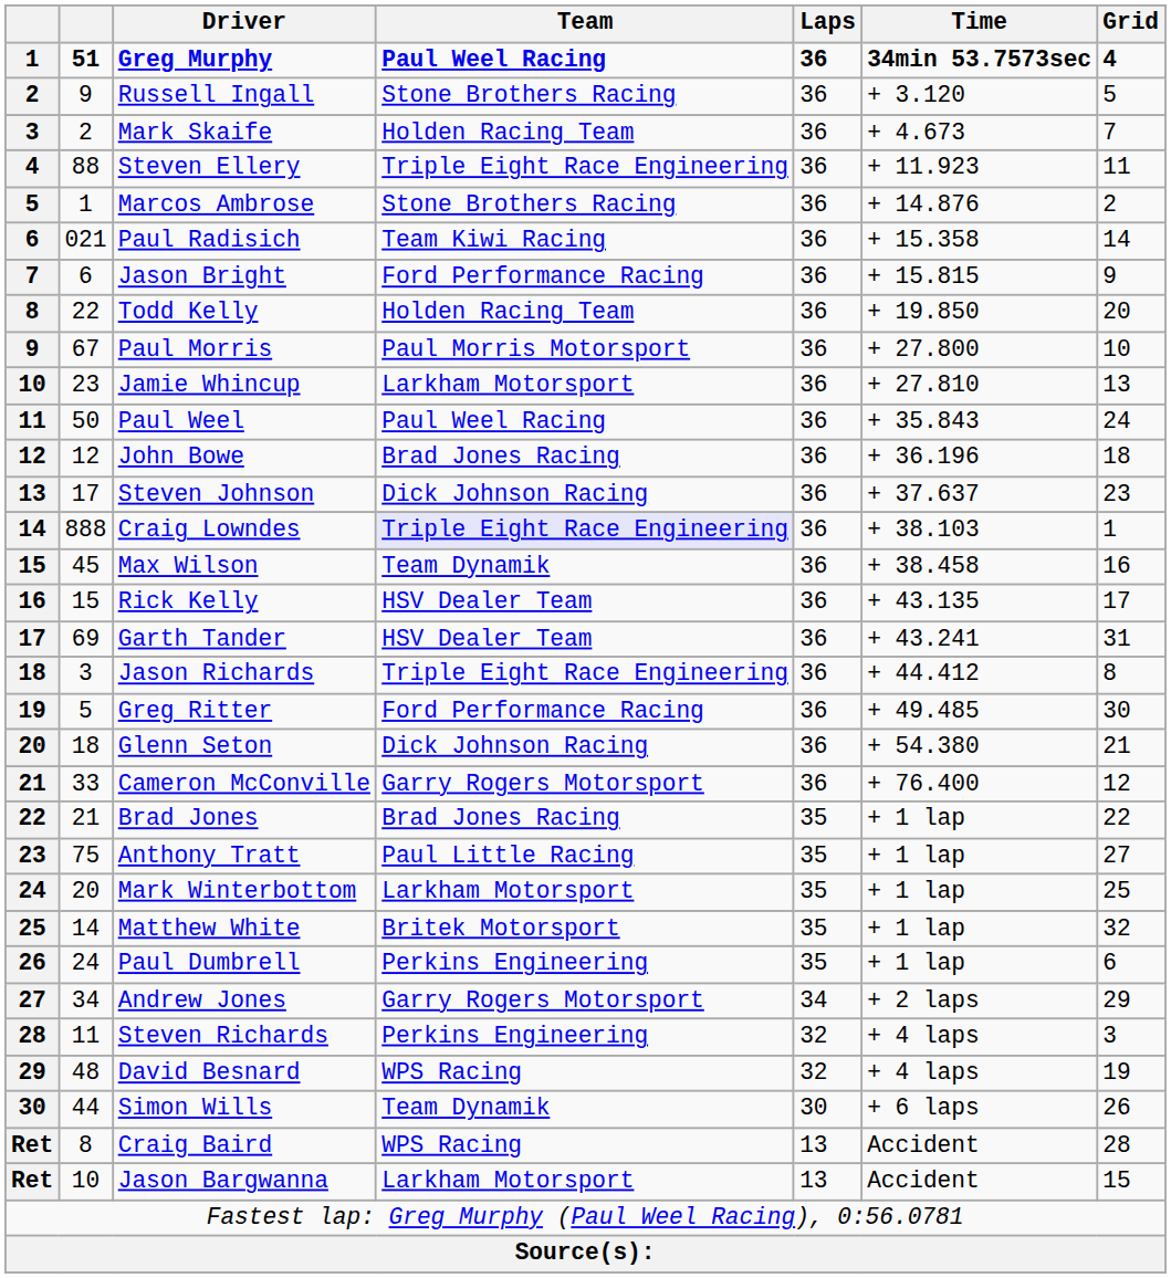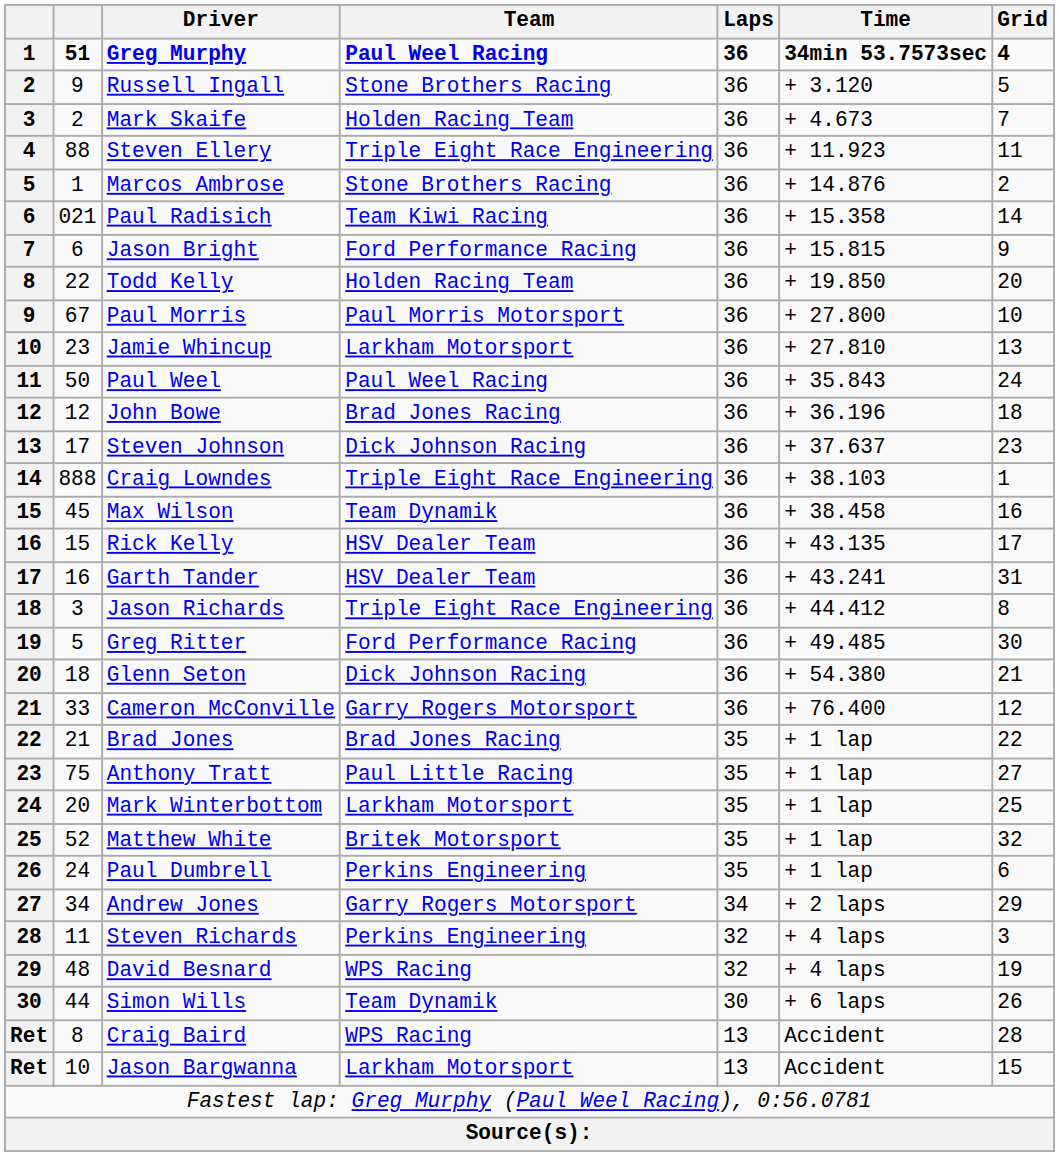 <table class="wikitable" style="font-size: 87%">
 <tr>
 <th></th>
 <th></th>
 <th>Driver</th>
 <th>Team</th>
 <th>Laps</th>
 <th>Time</th>
 <th>Grid</th>
 </tr>
 <tr>
 <th><strong>1</strong></th>
 <td align="center"><strong>51</strong></td>
 <td><strong> <a href='#'>Greg Murphy</a></strong></td>
 <td><strong><a href='#'>Paul Weel Racing</a></strong></td>
 <td><strong>36</strong></td>
 <td><strong>34min 53.7573sec</strong></td>
 <td><strong>4</strong></td>
 </tr>
 <tr>
 <th>2</th>
 <td align="center">9</td>
 <td> <a href='#'>Russell Ingall</a></td>
 <td><a href='#'>Stone Brothers Racing</a></td>
 <td>36</td>
 <td>+ 3.120</td>
 <td>5</td>
 </tr>
 <tr>
 <th>3</th>
 <td align="center">2</td>
 <td> <a href='#'>Mark Skaife</a></td>
 <td><a href='#'>Holden Racing Team</a></td>
 <td>36</td>
 <td>+ 4.673</td>
 <td>7</td>
 </tr>
 <tr>
 <th>4</th>
 <td align="center">88</td>
 <td> <a href='#'>Steven Ellery</a></td>
 <td><a href='#'>Triple Eight Race Engineering</a></td>
 <td>36</td>
 <td>+ 11.923</td>
 <td>11</td>
 </tr>
 <tr>
 <th>5</th>
 <td align="center">1</td>
 <td> <a href='#'>Marcos Ambrose</a></td>
 <td><a href='#'>Stone Brothers Racing</a></td>
 <td>36</td>
 <td>+ 14.876</td>
 <td>2</td>
 </tr>
 <tr>
 <th>6</th>
 <td align="center">021</td>
 <td> <a href='#'>Paul Radisich</a></td>
 <td><a href='#'>Team Kiwi Racing</a></td>
 <td>36</td>
 <td>+ 15.358</td>
 <td>14</td>
 </tr>
 <tr>
 <th>7</th>
 <td align="center">6</td>
 <td> <a href='#'>Jason Bright</a></td>
 <td><a href='#'>Ford Performance Racing</a></td>
 <td>36</td>
 <td>+ 15.815</td>
 <td>9</td>
 </tr>
 <tr>
 <th>8</th>
 <td align="center">22</td>
 <td> <a href='#'>Todd Kelly</a></td>
 <td><a href='#'>Holden Racing Team</a></td>
 <td>36</td>
 <td>+ 19.850</td>
 <td>20</td>
 </tr>
 <tr>
 <th>9</th>
 <td align="center">67</td>
 <td> <a href='#'>Paul Morris</a></td>
 <td><a href='#'>Paul Morris Motorsport</a></td>
 <td>36</td>
 <td>+ 27.800</td>
 <td>10</td>
 </tr>
 <tr>
 <th>10</th>
 <td align="center">23</td>
 <td> <a href='#'>Jamie Whincup</a></td>
 <td><a href='#'>Larkham Motorsport</a></td>
 <td>36</td>
 <td>+ 27.810</td>
 <td>13</td>
 </tr>
 <tr>
 <th>11</th>
 <td align="center">50</td>
 <td> <a href='#'>Paul Weel</a></td>
 <td><a href='#'>Paul Weel Racing</a></td>
 <td>36</td>
 <td>+ 35.843</td>
 <td>24</td>
 </tr>
 <tr>
 <th>12</th>
 <td align="center">12</td>
 <td> <a href='#'>John Bowe</a></td>
 <td><a href='#'>Brad Jones Racing</a></td>
 <td>36</td>
 <td>+ 36.196</td>
 <td>18</td>
 </tr>
 <tr>
 <th>13</th>
 <td align="center">17</td>
 <td> <a href='#'>Steven Johnson</a></td>
 <td><a href='#'>Dick Johnson Racing</a></td>
 <td>36</td>
 <td>+ 37.637</td>
 <td>23</td>
 </tr>
 <tr>
 <th>14</th>
 <td align="center">888</td>
 <td> <a href='#'>Craig Lowndes</a></td>
-<td style="background: lavender;"><a href='#'>Triple Eight Race Engineering</a></td>
+<td><a href='#'>Triple Eight Race Engineering</a></td>
 <td>36</td>
 <td>+ 38.103</td>
 <td>1</td>
 </tr>
 <tr>
 <th>15</th>
 <td align="center">45</td>
 <td> <a href='#'>Max Wilson</a></td>
 <td><a href='#'>Team Dynamik</a></td>
 <td>36</td>
 <td>+ 38.458</td>
 <td>16</td>
 </tr>
 <tr>
 <th>16</th>
 <td align="center">15</td>
 <td> <a href='#'>Rick Kelly</a></td>
 <td><a href='#'>HSV Dealer Team</a></td>
 <td>36</td>
 <td>+ 43.135</td>
 <td>17</td>
 </tr>
 <tr>
 <th>17</th>
-<td align="center">69</td>
+<td align="center">16</td>
 <td> <a href='#'>Garth Tander</a></td>
 <td><a href='#'>HSV Dealer Team</a></td>
 <td>36</td>
 <td>+ 43.241</td>
 <td>31</td>
 </tr>
 <tr>
 <th>18</th>
 <td align="center">3</td>
 <td> <a href='#'>Jason Richards</a></td>
 <td><a href='#'>Triple Eight Race Engineering</a></td>
 <td>36</td>
 <td>+ 44.412</td>
 <td>8</td>
 </tr>
 <tr>
 <th>19</th>
 <td align="center">5</td>
 <td> <a href='#'>Greg Ritter</a></td>
 <td><a href='#'>Ford Performance Racing</a></td>
 <td>36</td>
 <td>+ 49.485</td>
 <td>30</td>
 </tr>
 <tr>
 <th>20</th>
 <td align="center">18</td>
 <td> <a href='#'>Glenn Seton</a></td>
 <td><a href='#'>Dick Johnson Racing</a></td>
 <td>36</td>
 <td>+ 54.380</td>
 <td>21</td>
 </tr>
 <tr>
 <th>21</th>
 <td align="center">33</td>
 <td> <a href='#'>Cameron McConville</a></td>
 <td><a href='#'>Garry Rogers Motorsport</a></td>
 <td>36</td>
 <td>+ 76.400</td>
 <td>12</td>
 </tr>
 <tr>
 <th>22</th>
 <td align="center">21</td>
 <td> <a href='#'>Brad Jones</a></td>
 <td><a href='#'>Brad Jones Racing</a></td>
 <td>35</td>
 <td>+ 1 lap</td>
 <td>22</td>
 </tr>
 <tr>
 <th>23</th>
 <td align="center">75</td>
 <td> <a href='#'>Anthony Tratt</a></td>
 <td><a href='#'>Paul Little Racing</a></td>
 <td>35</td>
 <td>+ 1 lap</td>
 <td>27</td>
 </tr>
 <tr>
 <th>24</th>
 <td align="center">20</td>
 <td> <a href='#'>Mark Winterbottom</a></td>
 <td><a href='#'>Larkham Motorsport</a></td>
 <td>35</td>
 <td>+ 1 lap</td>
 <td>25</td>
 </tr>
 <tr>
 <th>25</th>
-<td align="center">14</td>
+<td align="center">52</td>
 <td> <a href='#'>Matthew White</a></td>
 <td><a href='#'>Britek Motorsport</a></td>
 <td>35</td>
 <td>+ 1 lap</td>
 <td>32</td>
 </tr>
 <tr>
 <th>26</th>
 <td align="center">24</td>
 <td> <a href='#'>Paul Dumbrell</a></td>
 <td><a href='#'>Perkins Engineering</a></td>
 <td>35</td>
 <td>+ 1 lap</td>
 <td>6</td>
 </tr>
 <tr>
 <th>27</th>
 <td align="center">34</td>
 <td> <a href='#'>Andrew Jones</a></td>
 <td><a href='#'>Garry Rogers Motorsport</a></td>
 <td>34</td>
 <td>+ 2 laps</td>
 <td>29</td>
 </tr>
 <tr>
 <th>28</th>
 <td align="center">11</td>
 <td> <a href='#'>Steven Richards</a></td>
 <td><a href='#'>Perkins Engineering</a></td>
 <td>32</td>
 <td>+ 4 laps</td>
 <td>3</td>
 </tr>
 <tr>
 <th>29</th>
 <td align="center">48</td>
 <td> <a href='#'>David Besnard</a></td>
 <td><a href='#'>WPS Racing</a></td>
 <td>32</td>
 <td>+ 4 laps</td>
 <td>19</td>
 </tr>
 <tr>
 <th>30</th>
 <td align="center">44</td>
 <td> <a href='#'>Simon Wills</a></td>
 <td><a href='#'>Team Dynamik</a></td>
 <td>30</td>
 <td>+ 6 laps</td>
 <td>26</td>
 </tr>
 <tr>
 <th>Ret</th>
 <td align="center">8</td>
 <td> <a href='#'>Craig Baird</a></td>
 <td><a href='#'>WPS Racing</a></td>
 <td>13</td>
 <td>Accident</td>
 <td>28</td>
 </tr>
 <tr>
 <th>Ret</th>
 <td align="center">10</td>
 <td> <a href='#'>Jason Bargwanna</a></td>
 <td><a href='#'>Larkham Motorsport</a></td>
 <td>13</td>
 <td>Accident</td>
 <td>15</td>
 </tr>
 <tr>
 <td colspan="7" align="center"><em>Fastest lap: <a href='#'>Greg Murphy</a> (<a href='#'>Paul Weel Racing</a>), 0:56.0781</em></td>
 </tr>
 <tr>
 <th colspan=7>Source(s):</th>
 </tr>
 <tr>
 </tr>
 </table>
